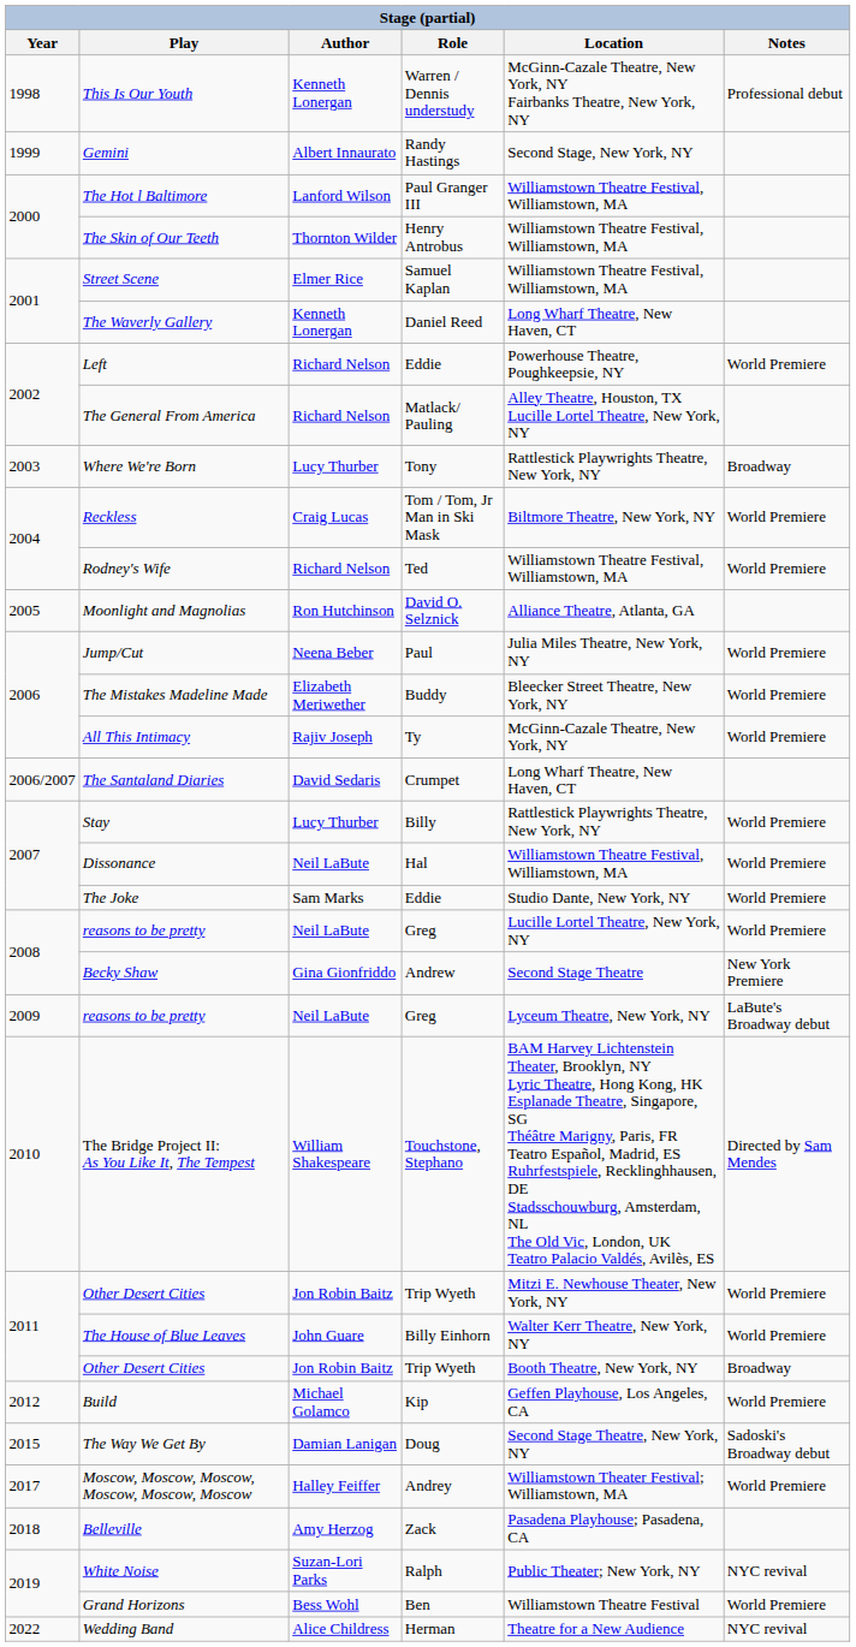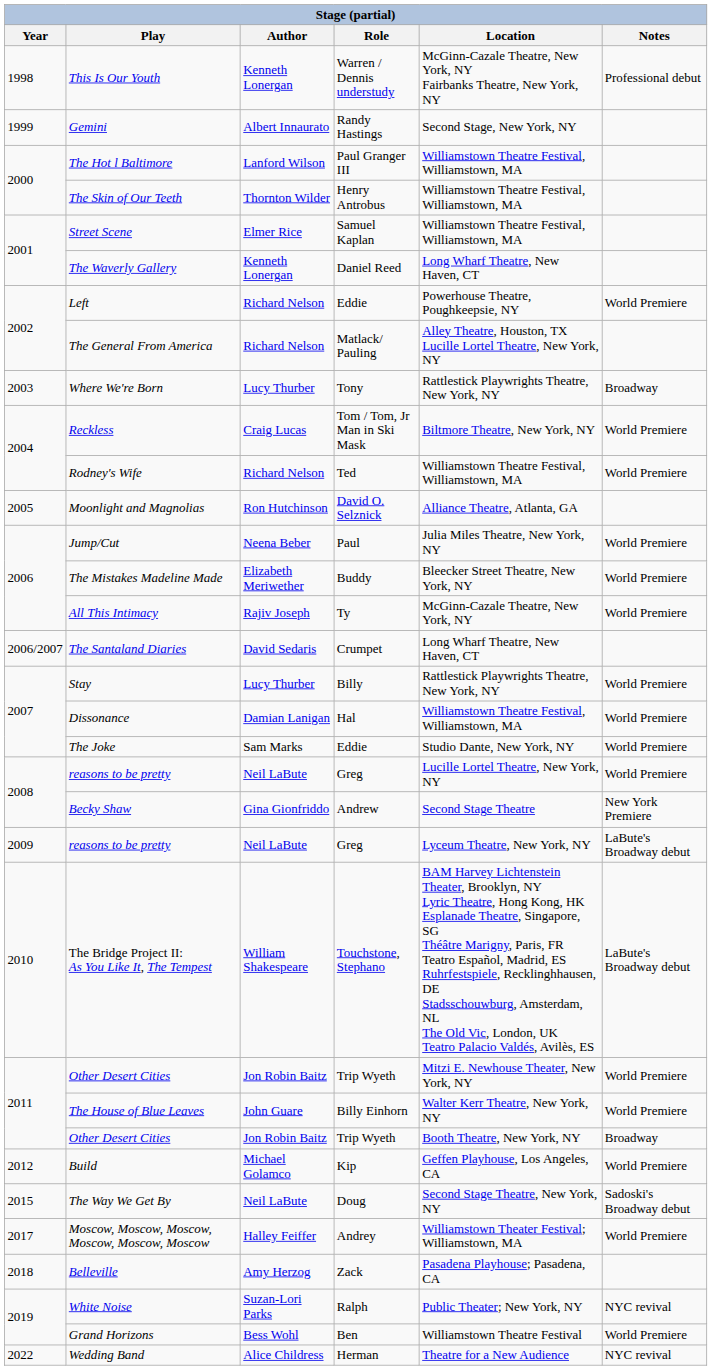 <table class="wikitable" style="font-size:100%;">
 <tr style="background:#ccc; text-align:center;">
 <th colspan="6" style="background: LightSteelBlue;">Stage (partial)</th>
 </tr>
 <tr style="background:#ccc; text-align:center;">
 <th>Year</th>
 <th>Play</th>
 <th>Author</th>
 <th>Role</th>
 <th>Location</th>
 <th>Notes</th>
 </tr>
 <tr>
 <td>1998</td>
 <td><em><a href='#'>This Is Our Youth</a></em></td>
 <td><a href='#'>Kenneth Lonergan</a></td>
 <td>Warren / <br> Dennis <a href='#'>understudy</a></td>
 <td>McGinn-Cazale Theatre, New York, NY <br> Fairbanks Theatre, New York, NY</td>
 <td>Professional debut</td>
 </tr>
 <tr>
 <td>1999</td>
 <td><em><a href='#'>Gemini</a></em></td>
 <td><a href='#'>Albert Innaurato</a></td>
 <td>Randy Hastings</td>
 <td>Second Stage, New York, NY</td>
 <td></td>
 </tr>
 <tr>
 <td rowspan="2">2000</td>
 <td><em><a href='#'>The Hot l Baltimore</a></em></td>
 <td><a href='#'>Lanford Wilson</a></td>
 <td>Paul Granger III</td>
 <td><a href='#'>Williamstown Theatre Festival</a>, Williamstown, MA</td>
 <td></td>
 </tr>
 <tr>
 <td><em><a href='#'>The Skin of Our Teeth</a></em></td>
 <td><a href='#'>Thornton Wilder</a></td>
 <td>Henry Antrobus</td>
 <td>Williamstown Theatre Festival, Williamstown, MA</td>
 <td></td>
 </tr>
 <tr>
 <td rowspan="2">2001</td>
 <td><em><a href='#'>Street Scene</a></em></td>
 <td><a href='#'>Elmer Rice</a></td>
 <td>Samuel Kaplan</td>
 <td>Williamstown Theatre Festival, Williamstown, MA</td>
 <td></td>
 </tr>
 <tr>
 <td><em><a href='#'>The Waverly Gallery</a></em></td>
 <td><a href='#'>Kenneth Lonergan</a></td>
 <td>Daniel Reed</td>
 <td><a href='#'>Long Wharf Theatre</a>, New Haven, CT</td>
 <td></td>
 </tr>
 <tr>
 <td rowspan="2">2002</td>
 <td><em>Left</em></td>
 <td><a href='#'>Richard Nelson</a></td>
 <td>Eddie</td>
 <td>Powerhouse Theatre, Poughkeepsie, NY</td>
 <td>World Premiere</td>
 </tr>
 <tr>
 <td><em>The General From America</em></td>
 <td><a href='#'>Richard Nelson</a></td>
 <td>Matlack/ Pauling</td>
 <td><a href='#'>Alley Theatre</a>, Houston, TX <br> <a href='#'>Lucille Lortel Theatre</a>, New York, NY</td>
 <td></td>
 </tr>
 <tr>
 <td>2003</td>
 <td><em>Where We're Born</em></td>
 <td><a href='#'>Lucy Thurber</a></td>
 <td>Tony</td>
 <td>Rattlestick Playwrights Theatre, New York, NY</td>
 <td>Broadway</td>
 </tr>
 <tr>
 <td rowspan="2">2004</td>
 <td><em><a href='#'>Reckless</a></em></td>
 <td><a href='#'>Craig Lucas</a></td>
 <td>Tom / Tom, Jr <br> Man in Ski Mask</td>
 <td><a href='#'>Biltmore Theatre</a>, New York, NY</td>
 <td>World Premiere</td>
 </tr>
 <tr>
 <td><em>Rodney's Wife</em></td>
 <td><a href='#'>Richard Nelson</a></td>
 <td>Ted</td>
 <td>Williamstown Theatre Festival, Williamstown, MA</td>
 <td>World Premiere</td>
 </tr>
 <tr>
 <td>2005</td>
 <td><em>Moonlight and Magnolias</em></td>
 <td><a href='#'>Ron Hutchinson</a></td>
 <td><a href='#'>David O. Selznick</a></td>
 <td><a href='#'>Alliance Theatre</a>, Atlanta, GA</td>
 <td></td>
 </tr>
 <tr>
 <td rowspan="3">2006</td>
 <td><em>Jump/Cut</em></td>
 <td><a href='#'>Neena Beber</a></td>
 <td>Paul</td>
 <td>Julia Miles Theatre, New York, NY</td>
 <td>World Premiere</td>
 </tr>
 <tr>
 <td><em>The Mistakes Madeline Made</em></td>
 <td><a href='#'>Elizabeth Meriwether</a></td>
 <td>Buddy</td>
 <td>Bleecker Street Theatre, New York, NY</td>
 <td>World Premiere</td>
 </tr>
 <tr>
 <td><em><a href='#'>All This Intimacy</a></em></td>
 <td><a href='#'>Rajiv Joseph</a></td>
 <td>Ty</td>
 <td>McGinn-Cazale Theatre, New York, NY</td>
 <td>World Premiere</td>
 </tr>
 <tr>
 <td>2006/2007</td>
 <td><em><a href='#'>The Santaland Diaries</a></em></td>
 <td><a href='#'>David Sedaris</a></td>
 <td>Crumpet</td>
 <td>Long Wharf Theatre, New Haven, CT</td>
 <td></td>
 </tr>
 <tr>
 <td rowspan="3">2007</td>
 <td><em>Stay</em></td>
 <td><a href='#'>Lucy Thurber</a></td>
 <td>Billy</td>
 <td>Rattlestick Playwrights Theatre, New York, NY</td>
 <td>World Premiere</td>
 </tr>
 <tr>
 <td><em>Dissonance</em></td>
-<td><a href='#'>Neil LaBute</a></td>
+<td><a href='#'>Damian Lanigan</a></td>
 <td>Hal</td>
 <td><a href='#'>Williamstown Theatre Festival</a>, Williamstown, MA</td>
 <td>World Premiere</td>
 </tr>
 <tr>
 <td><em>The Joke</em></td>
 <td>Sam Marks</td>
 <td>Eddie</td>
 <td>Studio Dante, New York, NY</td>
 <td>World Premiere</td>
 </tr>
 <tr>
 <td rowspan="2">2008</td>
 <td><em><a href='#'>reasons to be pretty</a></em></td>
 <td><a href='#'>Neil LaBute</a></td>
 <td>Greg</td>
 <td><a href='#'>Lucille Lortel Theatre</a>, New York, NY</td>
 <td>World Premiere</td>
 </tr>
 <tr>
 <td><em><a href='#'>Becky Shaw</a></em></td>
 <td><a href='#'>Gina Gionfriddo</a></td>
 <td>Andrew</td>
 <td><a href='#'>Second Stage Theatre</a></td>
 <td>New York Premiere</td>
 </tr>
 <tr>
 <td>2009</td>
 <td><em><a href='#'>reasons to be pretty</a></em></td>
 <td><a href='#'>Neil LaBute</a></td>
 <td>Greg</td>
 <td><a href='#'>Lyceum Theatre</a>, New York, NY</td>
 <td>LaBute's Broadway debut</td>
 </tr>
 <tr>
 <td>2010</td>
 <td>The Bridge Project II:<br><em><a href='#'>As You Like It</a></em>, <em><a href='#'>The Tempest</a></em></td>
 <td><a href='#'>William Shakespeare</a></td>
 <td><a href='#'>Touchstone</a>, <br><a href='#'>Stephano</a></td>
 <td><a href='#'>BAM Harvey Lichtenstein Theater</a>, Brooklyn, NY <br> <a href='#'>Lyric Theatre</a>, Hong Kong, HK <br> <a href='#'>Esplanade Theatre</a>, Singapore, SG <br> <a href='#'>Théâtre Marigny</a>, Paris, FR <br> Teatro Español, Madrid, ES <br> <a href='#'>Ruhrfestspiele</a>, Recklinghhausen, DE <br> <a href='#'>Stadsschouwburg</a>, Amsterdam, NL <br> <a href='#'>The Old Vic</a>, London, UK <br> <a href='#'>Teatro Palacio Valdés</a>, Avilès, ES</td>
-<td>Directed by <a href='#'>Sam Mendes</a></td>
+<td>LaBute's Broadway debut</td>
 </tr>
 <tr>
 <td rowspan="3">2011</td>
 <td><em><a href='#'>Other Desert Cities</a></em></td>
 <td><a href='#'>Jon Robin Baitz</a></td>
 <td>Trip Wyeth</td>
 <td><a href='#'>Mitzi E. Newhouse Theater</a>, New York, NY</td>
 <td>World Premiere</td>
 </tr>
 <tr>
 <td><em><a href='#'>The House of Blue Leaves</a></em></td>
 <td><a href='#'>John Guare</a></td>
 <td>Billy Einhorn</td>
 <td><a href='#'>Walter Kerr Theatre</a>, New York, NY</td>
 <td>World Premiere</td>
 </tr>
 <tr>
 <td><em><a href='#'>Other Desert Cities</a></em></td>
 <td><a href='#'>Jon Robin Baitz</a></td>
 <td>Trip Wyeth</td>
 <td><a href='#'>Booth Theatre</a>, New York, NY</td>
 <td>Broadway</td>
 </tr>
 <tr>
 <td>2012</td>
 <td><em>Build</em></td>
 <td><a href='#'>Michael Golamco</a></td>
 <td>Kip</td>
 <td><a href='#'>Geffen Playhouse</a>, Los Angeles, CA</td>
 <td>World Premiere</td>
 </tr>
 <tr>
 <td>2015</td>
 <td><em>The Way We Get By</em></td>
-<td><a href='#'>Damian Lanigan</a></td>
+<td><a href='#'>Neil LaBute</a></td>
 <td>Doug</td>
 <td><a href='#'>Second Stage Theatre</a>, New York, NY</td>
 <td>Sadoski's Broadway debut</td>
 </tr>
 <tr>
 <td>2017</td>
 <td><em>Moscow, Moscow, Moscow, Moscow, Moscow, Moscow</em></td>
 <td><a href='#'>Halley Feiffer</a></td>
 <td>Andrey</td>
 <td><a href='#'>Williamstown Theater Festival</a>; Williamstown, MA</td>
 <td>World Premiere</td>
 </tr>
 <tr>
 <td>2018</td>
 <td><em><a href='#'>Belleville</a></em></td>
 <td><a href='#'>Amy Herzog</a></td>
 <td>Zack</td>
 <td><a href='#'>Pasadena Playhouse</a>; Pasadena, CA</td>
 <td></td>
 </tr>
 <tr>
 <td rowspan="2">2019</td>
 <td><em><a href='#'>White Noise</a></em></td>
 <td><a href='#'>Suzan-Lori Parks</a></td>
 <td>Ralph</td>
 <td><a href='#'>Public Theater</a>; New York, NY</td>
 <td>NYC revival</td>
 </tr>
 <tr>
 <td><em>Grand Horizons</em></td>
 <td><a href='#'>Bess Wohl</a></td>
 <td>Ben</td>
 <td>Williamstown Theatre Festival</td>
 <td>World Premiere</td>
 </tr>
 <tr>
 <td>2022</td>
 <td><em>Wedding Band</em></td>
 <td><a href='#'>Alice Childress</a></td>
 <td>Herman</td>
 <td><a href='#'>Theatre for a New Audience</a></td>
 <td>NYC revival</td>
 </tr>
 </table>
